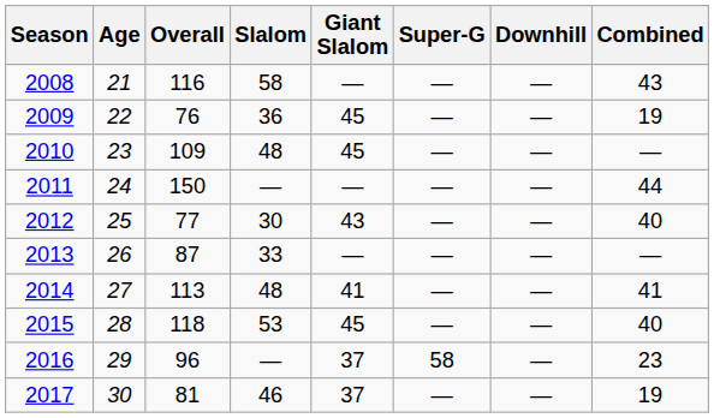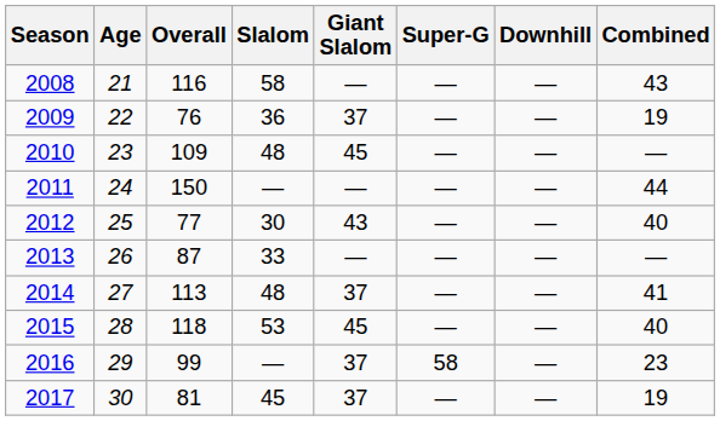 <table class=wikitable style="text-align:center">
 <tr>
 <th>Season</th>
 <th>Age</th>
 <th>Overall</th>
 <th>Slalom</th>
 <th>Giant<br>Slalom</th>
 <th>Super-G</th>
 <th>Downhill</th>
 <th>Combined</th>
 </tr>
 <tr>
 <td><a href='#'>2008</a></td>
 <td><em>21</em></td>
 <td>116</td>
 <td>58</td>
 <td>—</td>
 <td>—</td>
 <td>—</td>
 <td>43</td>
 </tr>
 <tr>
 <td><a href='#'>2009</a></td>
 <td><em>22</em></td>
 <td>76</td>
 <td>36</td>
-<td>45</td>
+<td>37</td>
 <td>—</td>
 <td>—</td>
 <td>19</td>
 </tr>
 <tr>
 <td><a href='#'>2010</a></td>
 <td><em>23</em></td>
 <td>109</td>
 <td>48</td>
 <td>45</td>
 <td>—</td>
 <td>—</td>
 <td>—</td>
 </tr>
 <tr>
 <td><a href='#'>2011</a></td>
 <td><em>24</em></td>
 <td>150</td>
 <td>—</td>
 <td>—</td>
 <td>—</td>
 <td>—</td>
 <td>44</td>
 </tr>
 <tr>
 <td><a href='#'>2012</a></td>
 <td><em>25</em></td>
 <td>77</td>
 <td>30</td>
 <td>43</td>
 <td>—</td>
 <td>—</td>
 <td>40</td>
 </tr>
 <tr>
 <td><a href='#'>2013</a></td>
 <td><em>26</em></td>
 <td>87</td>
 <td>33</td>
 <td>—</td>
 <td>—</td>
 <td>—</td>
 <td>—</td>
 </tr>
 <tr>
 <td><a href='#'>2014</a></td>
 <td><em>27</em></td>
 <td>113</td>
 <td>48</td>
-<td>41</td>
+<td>37</td>
 <td>—</td>
 <td>—</td>
 <td>41</td>
 </tr>
 <tr>
 <td><a href='#'>2015</a></td>
 <td><em>28</em></td>
 <td>118</td>
 <td>53</td>
 <td>45</td>
 <td>—</td>
 <td>—</td>
 <td>40</td>
 </tr>
 <tr>
 <td><a href='#'>2016</a></td>
 <td><em>29</em></td>
-<td>96</td>
+<td>99</td>
 <td>—</td>
 <td>37</td>
 <td>58</td>
 <td>—</td>
 <td>23</td>
 </tr>
 <tr>
 <td><a href='#'>2017</a></td>
 <td><em>30</em></td>
 <td>81</td>
-<td>46</td>
+<td>45</td>
 <td>37</td>
 <td>—</td>
 <td>—</td>
 <td>19</td>
 </tr>
 </table>
